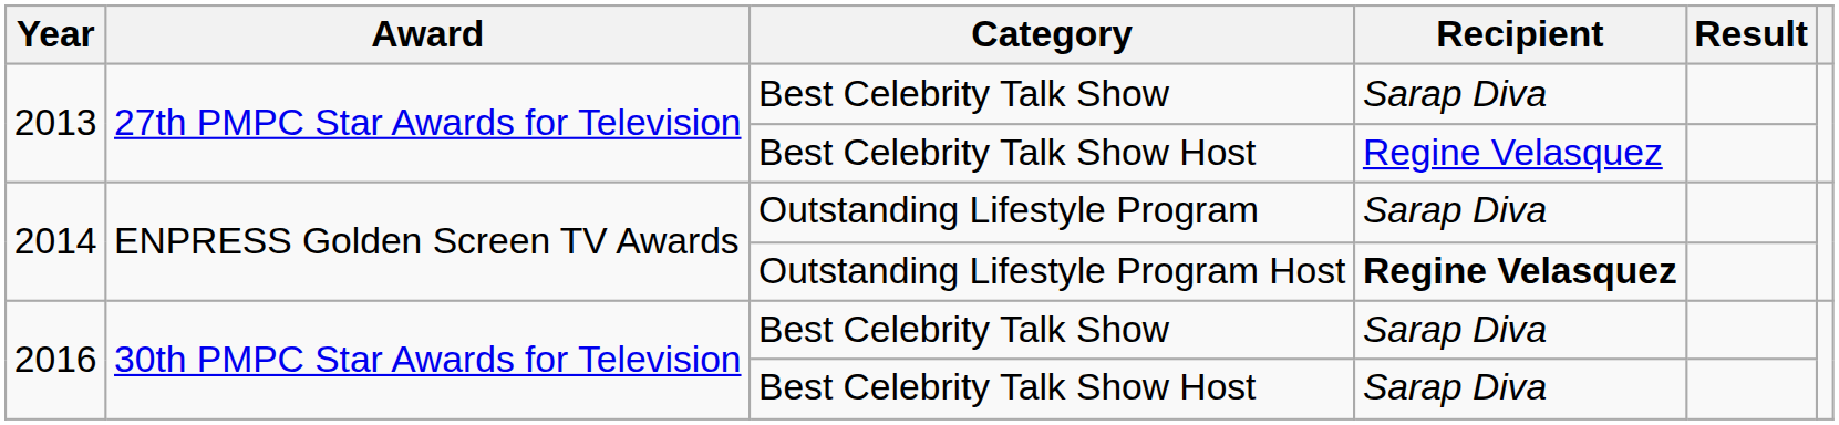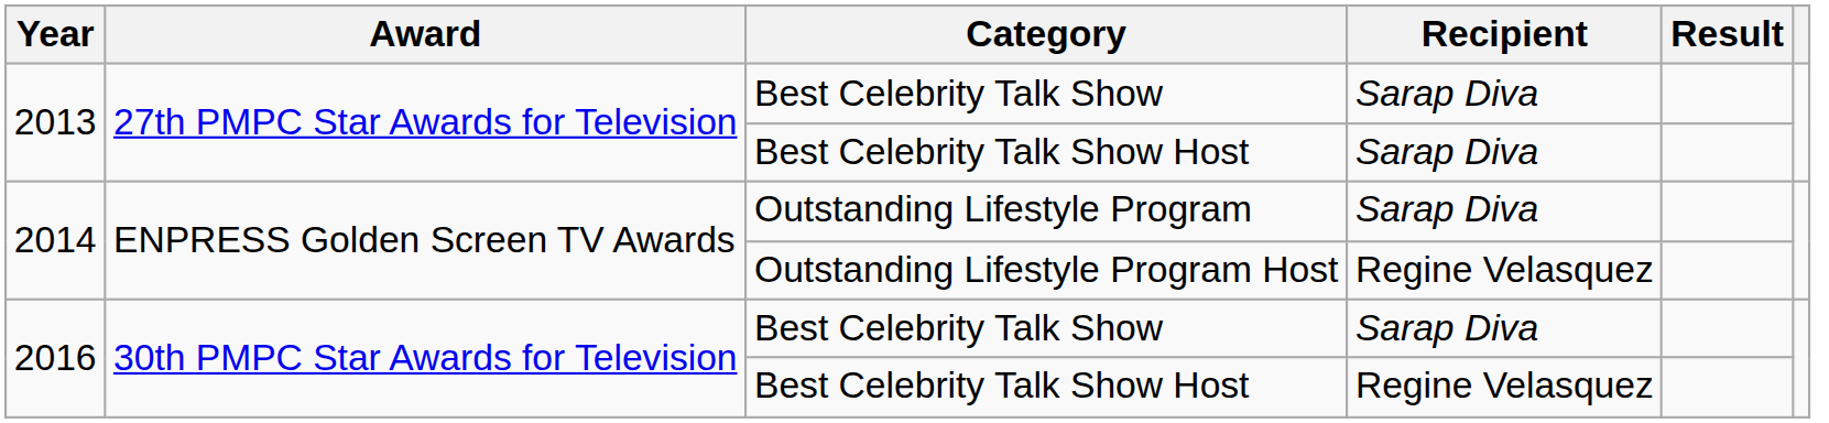 <table class="wikitable">
 <tr>
 <th>Year</th>
 <th>Award</th>
 <th>Category</th>
 <th>Recipient</th>
 <th>Result</th>
 <th></th>
 </tr>
 <tr>
 <td rowspan=2>2013</td>
 <td rowspan=2><a href='#'>27th PMPC Star Awards for Television</a></td>
 <td>Best Celebrity Talk Show</td>
 <td><em>Sarap Diva</em></td>
 <td></td>
 <td rowspan=2></td>
 </tr>
 <tr>
 <td>Best Celebrity Talk Show Host</td>
-<td><a href='#'>Regine Velasquez</a></td>
+<td><em>Sarap Diva</em></td>
 <td></td>
 </tr>
 <tr>
 <td rowspan=2>2014</td>
 <td rowspan=2>ENPRESS Golden Screen TV Awards</td>
 <td>Outstanding Lifestyle Program</td>
 <td><em>Sarap Diva</em></td>
 <td></td>
 <td rowspan=2></td>
 </tr>
 <tr>
 <td>Outstanding Lifestyle Program Host</td>
-<td><strong>Regine Velasquez</strong></td>
+<td>Regine Velasquez</td>
 <td></td>
 </tr>
 <tr>
 <td rowspan=2>2016</td>
 <td rowspan=2><a href='#'>30th PMPC Star Awards for Television</a></td>
 <td>Best Celebrity Talk Show</td>
 <td><em>Sarap Diva</em></td>
 <td></td>
 <td rowspan=2></td>
 </tr>
 <tr>
 <td>Best Celebrity Talk Show Host</td>
-<td><em>Sarap Diva</em></td>
+<td>Regine Velasquez</td>
 <td></td>
 </tr>
 </table>
